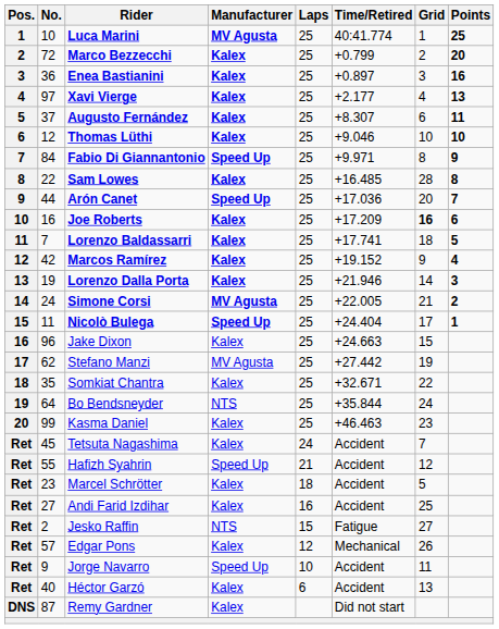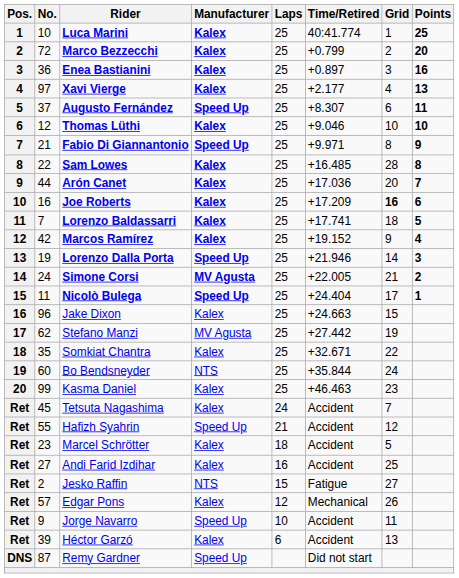 <table class="wikitable" style="font-size: 95%;">
 <tr>
 <th>Pos.</th>
 <th>No.</th>
 <th>Rider</th>
 <th>Manufacturer</th>
 <th>Laps</th>
 <th>Time/Retired</th>
 <th>Grid</th>
 <th>Points</th>
 </tr>
 <tr>
 <th>1</th>
 <td>10</td>
 <td> <strong><a href='#'>Luca Marini</a></strong></td>
-<td><strong><a href='#'>MV Agusta</a></strong></td>
+<td><strong><a href='#'>Kalex</a></strong></td>
 <td>25</td>
 <td>40:41.774</td>
 <td>1</td>
 <td><strong>25</strong></td>
 </tr>
 <tr>
 <th>2</th>
 <td>72</td>
 <td> <strong><a href='#'>Marco Bezzecchi</a></strong></td>
 <td><strong><a href='#'>Kalex</a></strong></td>
 <td>25</td>
 <td>+0.799</td>
 <td>2</td>
 <td><strong>20</strong></td>
 </tr>
 <tr>
 <th>3</th>
 <td>36</td>
 <td> <strong><a href='#'>Enea Bastianini</a></strong></td>
 <td><strong><a href='#'>Kalex</a></strong></td>
 <td>25</td>
 <td>+0.897</td>
 <td>3</td>
 <td><strong>16</strong></td>
 </tr>
 <tr>
 <th>4</th>
 <td>97</td>
 <td> <strong><a href='#'>Xavi Vierge</a></strong></td>
 <td><strong><a href='#'>Kalex</a></strong></td>
 <td>25</td>
 <td>+2.177</td>
 <td>4</td>
 <td><strong>13</strong></td>
 </tr>
 <tr>
 <th>5</th>
 <td>37</td>
 <td> <strong><a href='#'>Augusto Fernández</a></strong></td>
-<td><strong><a href='#'>Kalex</a></strong></td>
+<td><strong><a href='#'>Speed Up</a></strong></td>
 <td>25</td>
 <td>+8.307</td>
 <td>6</td>
 <td><strong>11</strong></td>
 </tr>
 <tr>
 <th>6</th>
 <td>12</td>
 <td> <strong><a href='#'>Thomas Lüthi</a></strong></td>
 <td><strong><a href='#'>Kalex</a></strong></td>
 <td>25</td>
 <td>+9.046</td>
 <td>10</td>
 <td><strong>10</strong></td>
 </tr>
 <tr>
 <th>7</th>
-<td>84</td>
+<td>21</td>
 <td> <strong><a href='#'>Fabio Di Giannantonio</a></strong></td>
 <td><strong><a href='#'>Speed Up</a></strong></td>
 <td>25</td>
 <td>+9.971</td>
 <td>8</td>
 <td><strong>9</strong></td>
 </tr>
 <tr>
 <th>8</th>
 <td>22</td>
 <td> <strong><a href='#'>Sam Lowes</a></strong></td>
 <td><strong><a href='#'>Kalex</a></strong></td>
 <td>25</td>
 <td>+16.485</td>
 <td>28</td>
 <td><strong>8</strong></td>
 </tr>
 <tr>
 <th>9</th>
 <td>44</td>
 <td> <strong><a href='#'>Arón Canet</a></strong></td>
-<td><strong><a href='#'>Speed Up</a></strong></td>
+<td><strong><a href='#'>Kalex</a></strong></td>
 <td>25</td>
 <td>+17.036</td>
 <td>20</td>
 <td><strong>7</strong></td>
 </tr>
 <tr>
 <th>10</th>
 <td>16</td>
 <td> <strong><a href='#'>Joe Roberts</a></strong></td>
 <td><strong><a href='#'>Kalex</a></strong></td>
 <td>25</td>
 <td>+17.209</td>
 <td><strong>16</strong></td>
 <td><strong>6</strong></td>
 </tr>
 <tr>
 <th>11</th>
 <td>7</td>
 <td> <strong><a href='#'>Lorenzo Baldassarri</a></strong></td>
 <td><strong><a href='#'>Kalex</a></strong></td>
 <td>25</td>
 <td>+17.741</td>
 <td>18</td>
 <td><strong>5</strong></td>
 </tr>
 <tr>
 <th>12</th>
 <td>42</td>
 <td> <strong><a href='#'>Marcos Ramírez</a></strong></td>
 <td><strong><a href='#'>Kalex</a></strong></td>
 <td>25</td>
 <td>+19.152</td>
 <td>9</td>
 <td><strong>4</strong></td>
 </tr>
 <tr>
 <th>13</th>
 <td>19</td>
 <td> <strong><a href='#'>Lorenzo Dalla Porta</a></strong></td>
-<td><strong><a href='#'>Kalex</a></strong></td>
+<td><strong><a href='#'>Speed Up</a></strong></td>
 <td>25</td>
 <td>+21.946</td>
 <td>14</td>
 <td><strong>3</strong></td>
 </tr>
 <tr>
 <th>14</th>
 <td>24</td>
 <td> <strong><a href='#'>Simone Corsi</a></strong></td>
 <td><strong><a href='#'>MV Agusta</a></strong></td>
 <td>25</td>
 <td>+22.005</td>
 <td>21</td>
 <td><strong>2</strong></td>
 </tr>
 <tr>
 <th>15</th>
 <td>11</td>
 <td> <strong><a href='#'>Nicolò Bulega</a></strong></td>
 <td><strong><a href='#'>Speed Up</a></strong></td>
 <td>25</td>
 <td>+24.404</td>
 <td>17</td>
 <td><strong>1</strong></td>
 </tr>
 <tr>
 <th>16</th>
 <td>96</td>
 <td> <a href='#'>Jake Dixon</a></td>
 <td><a href='#'>Kalex</a></td>
 <td>25</td>
 <td>+24.663</td>
 <td>15</td>
 <td></td>
 </tr>
 <tr>
 <th>17</th>
 <td>62</td>
 <td> <a href='#'>Stefano Manzi</a></td>
 <td><a href='#'>MV Agusta</a></td>
 <td>25</td>
 <td>+27.442</td>
 <td>19</td>
 <td></td>
 </tr>
 <tr>
 <th>18</th>
 <td>35</td>
 <td> <a href='#'>Somkiat Chantra</a></td>
 <td><a href='#'>Kalex</a></td>
 <td>25</td>
 <td>+32.671</td>
 <td>22</td>
 <td></td>
 </tr>
 <tr>
 <th>19</th>
-<td>64</td>
+<td>60</td>
 <td> <a href='#'>Bo Bendsneyder</a></td>
 <td><a href='#'>NTS</a></td>
 <td>25</td>
 <td>+35.844</td>
 <td>24</td>
 <td></td>
 </tr>
 <tr>
 <th>20</th>
 <td>99</td>
 <td> <a href='#'>Kasma Daniel</a></td>
 <td><a href='#'>Kalex</a></td>
 <td>25</td>
 <td>+46.463</td>
 <td>23</td>
 <td></td>
 </tr>
 <tr>
 <th>Ret</th>
 <td>45</td>
 <td> <a href='#'>Tetsuta Nagashima</a></td>
 <td><a href='#'>Kalex</a></td>
 <td>24</td>
 <td>Accident</td>
 <td>7</td>
 <td></td>
 </tr>
 <tr>
 <th>Ret</th>
 <td>55</td>
 <td> <a href='#'>Hafizh Syahrin</a></td>
 <td><a href='#'>Speed Up</a></td>
 <td>21</td>
 <td>Accident</td>
 <td>12</td>
 <td></td>
 </tr>
 <tr>
 <th>Ret</th>
 <td>23</td>
 <td> <a href='#'>Marcel Schrötter</a></td>
 <td><a href='#'>Kalex</a></td>
 <td>18</td>
 <td>Accident</td>
 <td>5</td>
 <td></td>
 </tr>
 <tr>
 <th>Ret</th>
 <td>27</td>
 <td> <a href='#'>Andi Farid Izdihar</a></td>
 <td><a href='#'>Kalex</a></td>
 <td>16</td>
 <td>Accident</td>
 <td>25</td>
 <td></td>
 </tr>
 <tr>
 <th>Ret</th>
 <td>2</td>
 <td> <a href='#'>Jesko Raffin</a></td>
 <td><a href='#'>NTS</a></td>
 <td>15</td>
 <td>Fatigue</td>
 <td>27</td>
 <td></td>
 </tr>
 <tr>
 <th>Ret</th>
 <td>57</td>
 <td> <a href='#'>Edgar Pons</a></td>
 <td><a href='#'>Kalex</a></td>
 <td>12</td>
 <td>Mechanical</td>
 <td>26</td>
 <td></td>
 </tr>
 <tr>
 <th>Ret</th>
 <td>9</td>
 <td> <a href='#'>Jorge Navarro</a></td>
 <td><a href='#'>Speed Up</a></td>
 <td>10</td>
 <td>Accident</td>
 <td>11</td>
 <td></td>
 </tr>
 <tr>
 <th>Ret</th>
-<td>40</td>
+<td>39</td>
 <td> <a href='#'>Héctor Garzó</a></td>
 <td><a href='#'>Kalex</a></td>
 <td>6</td>
 <td>Accident</td>
 <td>13</td>
 <td></td>
 </tr>
 <tr>
 <th>DNS</th>
 <td>87</td>
 <td> <a href='#'>Remy Gardner</a></td>
-<td><a href='#'>Kalex</a></td>
+<td><a href='#'>Speed Up</a></td>
 <td></td>
 <td>Did not start</td>
 <td></td>
 <td></td>
 </tr>
 <tr>
 <th colspan=8></th>
 </tr>
 </table>
